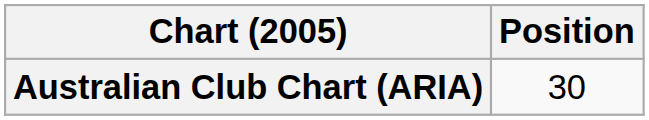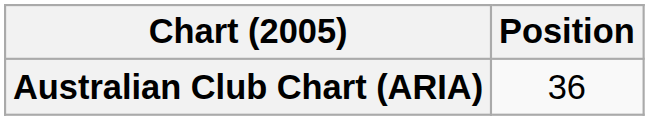 <table class="wikitable plainrowheaders" style="text-align:center">
 <tr>
 <th>Chart (2005)</th>
 <th>Position</th>
 </tr>
 <tr>
 <th scope="row">Australian Club Chart (ARIA)</th>
-<td>30</td>
+<td>36</td>
 </tr>
 </table>
